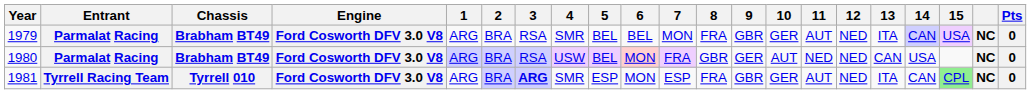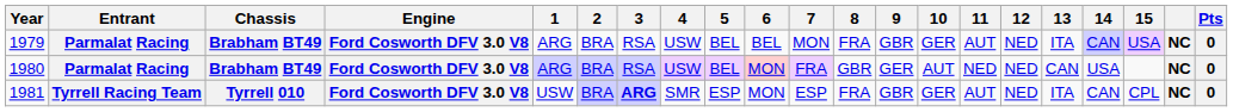 <table class="wikitable" style="text-align:center; font-size:85%">
 <tr>
 <th>Year</th>
 <th>Entrant</th>
 <th>Chassis</th>
 <th>Engine</th>
 <th>1</th>
 <th>2</th>
 <th>3</th>
 <th>4</th>
 <th>5</th>
 <th>6</th>
 <th>7</th>
 <th>8</th>
 <th>9</th>
 <th>10</th>
 <th>11</th>
 <th>12</th>
 <th>13</th>
 <th>14</th>
 <th>15</th>
 <th></th>
 <th><a href='#'>Pts</a></th>
 </tr>
 <tr>
 <td><a href='#'>1979</a></td>
 <th nowrap><a href='#'>Parmalat</a> <a href='#'>Racing</a></th>
 <th nowrap><a href='#'>Brabham</a> <a href='#'>BT49</a></th>
 <th nowrap><a href='#'>Ford Cosworth DFV</a> 3.0 <a href='#'>V8</a></th>
 <td><a href='#'>ARG</a></td>
 <td><a href='#'>BRA</a></td>
 <td><a href='#'>RSA</a></td>
-<td><a href='#'>SMR</a></td>
+<td><a href='#'>USW</a></td>
 <td><a href='#'>BEL</a></td>
 <td><a href='#'>BEL</a></td>
 <td><a href='#'>MON</a></td>
 <td><a href='#'>FRA</a></td>
 <td><a href='#'>GBR</a></td>
 <td><a href='#'>GER</a></td>
 <td><a href='#'>AUT</a></td>
 <td><a href='#'>NED</a></td>
 <td><a href='#'>ITA</a></td>
 <td style="background:#CFCFFF;"><a href='#'>CAN</a><br></td>
 <td style="background:#EFCFFF;"><a href='#'>USA</a><br></td>
 <th>NC</th>
 <th>0</th>
 </tr>
 <tr>
 <td><a href='#'>1980</a></td>
 <th nowrap><a href='#'>Parmalat</a> <a href='#'>Racing</a></th>
 <th nowrap><a href='#'>Brabham</a> <a href='#'>BT49</a></th>
 <th nowrap><a href='#'>Ford Cosworth DFV</a> 3.0 <a href='#'>V8</a></th>
 <td style="background:#CFCFFF;"><a href='#'>ARG</a><br></td>
 <td style="background:#CFCFFF;"><a href='#'>BRA</a><br></td>
 <td style="background:#CFCFFF;"><a href='#'>RSA</a><br></td>
 <td style="background:#EFCFFF;"><a href='#'>USW</a><br></td>
 <td style="background:#EFCFFF;"><a href='#'>BEL</a><br></td>
 <td style="background:#FFCFCF;"><a href='#'>MON</a><br></td>
 <td style="background:#EFCFFF;"><a href='#'>FRA</a><br></td>
 <td><a href='#'>GBR</a></td>
 <td><a href='#'>GER</a></td>
 <td><a href='#'>AUT</a></td>
 <td><a href='#'>NED</a></td>
 <td><a href='#'>NED</a></td>
 <td><a href='#'>CAN</a></td>
 <td><a href='#'>USA</a></td>
 <td></td>
 <th>NC</th>
 <th>0</th>
 </tr>
 <tr>
 <td><a href='#'>1981</a></td>
 <th nowrap><a href='#'>Tyrrell Racing Team</a></th>
 <th nowrap><a href='#'>Tyrrell</a> <a href='#'>010</a></th>
 <th nowrap><a href='#'>Ford Cosworth DFV</a> 3.0 <a href='#'>V8</a></th>
-<td><a href='#'>ARG</a></td>
+<td><a href='#'>USW</a></td>
 <td style="background:#CFCFFF;"><a href='#'>BRA</a><br></td>
 <td style="background:#CFCFFF;"><strong><a href='#'>ARG</a><br></strong></td>
 <td><a href='#'>SMR</a></td>
 <td><a href='#'>ESP</a></td>
 <td><a href='#'>MON</a></td>
 <td><a href='#'>ESP</a></td>
 <td><a href='#'>FRA</a></td>
 <td><a href='#'>GBR</a></td>
 <td><a href='#'>GER</a></td>
 <td><a href='#'>AUT</a></td>
 <td><a href='#'>NED</a></td>
 <td><a href='#'>ITA</a></td>
 <td><a href='#'>CAN</a></td>
-<td style="background: lightgreen;"><a href='#'>CPL</a></td>
+<td><a href='#'>CPL</a></td>
 <th>NC</th>
 <th>0</th>
 </tr>
 </table>
